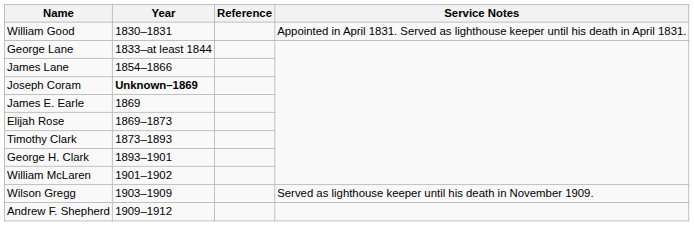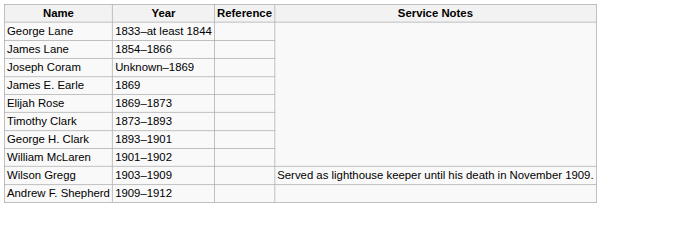 <table class="wikitable">
 <tr>
 <th>Name</th>
 <th>Year</th>
 <th>Reference</th>
 <th>Service Notes</th>
-</tr>
-<tr>
-<td>William Good</td>
-<td>1830–1831</td>
-<td></td>
-<td>Appointed in April 1831. Served as lighthouse keeper until his death in April 1831.</td>
 </tr>
 <tr>
 <td>George Lane</td>
 <td>1833–at least 1844</td>
 <td></td>
 </tr>
 <tr>
 <td>James Lane</td>
 <td>1854–1866</td>
 <td></td>
 </tr>
 <tr>
 <td>Joseph Coram</td>
-<td><strong>Unknown–1869</strong></td>
+<td>Unknown–1869</td>
 <td></td>
 </tr>
 <tr>
 <td>James E. Earle</td>
 <td>1869</td>
 <td></td>
 </tr>
 <tr>
 <td>Elijah Rose</td>
 <td>1869–1873</td>
 <td></td>
 </tr>
 <tr>
 <td>Timothy Clark</td>
 <td>1873–1893</td>
 <td></td>
 </tr>
 <tr>
 <td>George H. Clark</td>
 <td>1893–1901</td>
 <td></td>
 </tr>
 <tr>
 <td>William McLaren</td>
 <td>1901–1902</td>
 <td></td>
 </tr>
 <tr>
 <td>Wilson Gregg</td>
 <td>1903–1909</td>
 <td></td>
 <td>Served as lighthouse keeper until his death in November 1909.</td>
 </tr>
 <tr>
 <td>Andrew F. Shepherd</td>
 <td>1909–1912</td>
 <td></td>
 </tr>
 </table>
